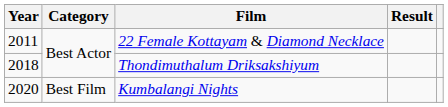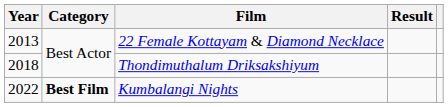 <table class="wikitable sortable plainrowheaders">
 <tr>
 <th scope="col">Year</th>
 <th scope="col">Category</th>
 <th scope="col">Film</th>
 <th scope="col">Result</th>
 <th scope="col" class="unsortable"></th>
 </tr>
 <tr>
-<td>2011</td>
+<td>2013</td>
 <td rowspan="2">Best Actor</td>
 <td><em><a href='#'>22 Female Kottayam</a></em> & <em><a href='#'>Diamond Necklace</a></em></td>
 <td></td>
 <td></td>
 </tr>
 <tr>
 <td>2018</td>
 <td><em><a href='#'>Thondimuthalum Driksakshiyum</a></em></td>
 <td></td>
 <td></td>
 </tr>
 <tr>
-<td>2020</td>
-<td>Best Film</td>
+<td>2022</td>
+<td><strong>Best Film</strong></td>
 <td><em><a href='#'>Kumbalangi Nights</a></em></td>
 <td></td>
 <td></td>
 </tr>
 </table>
